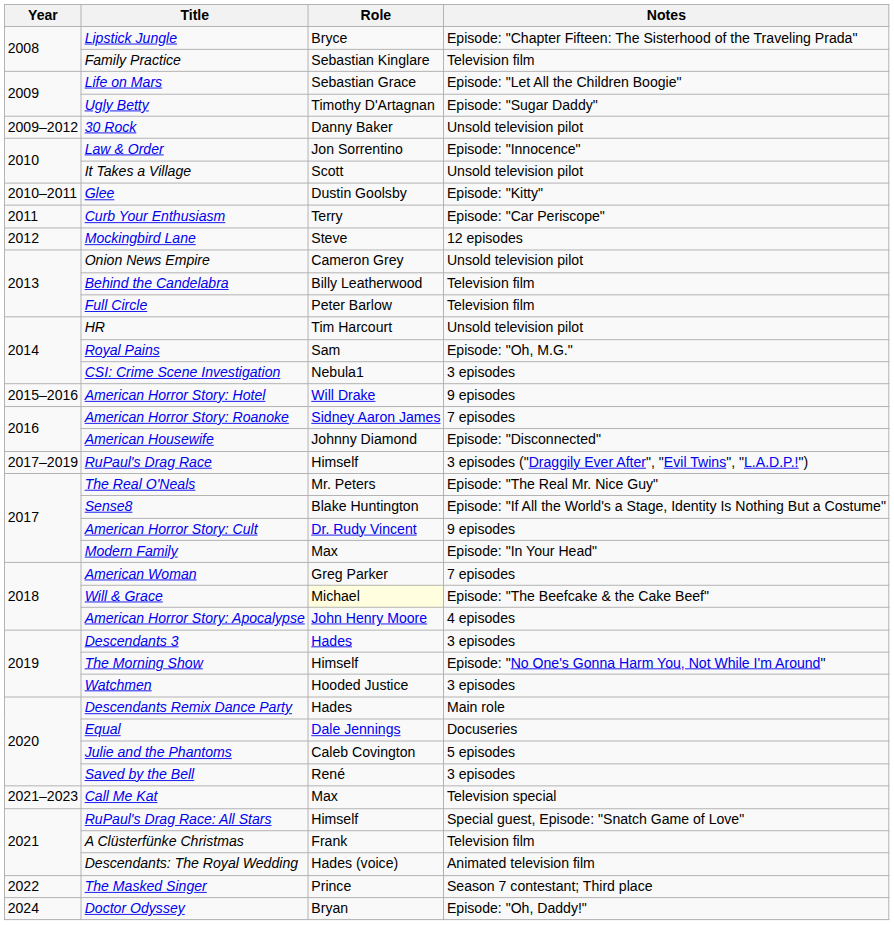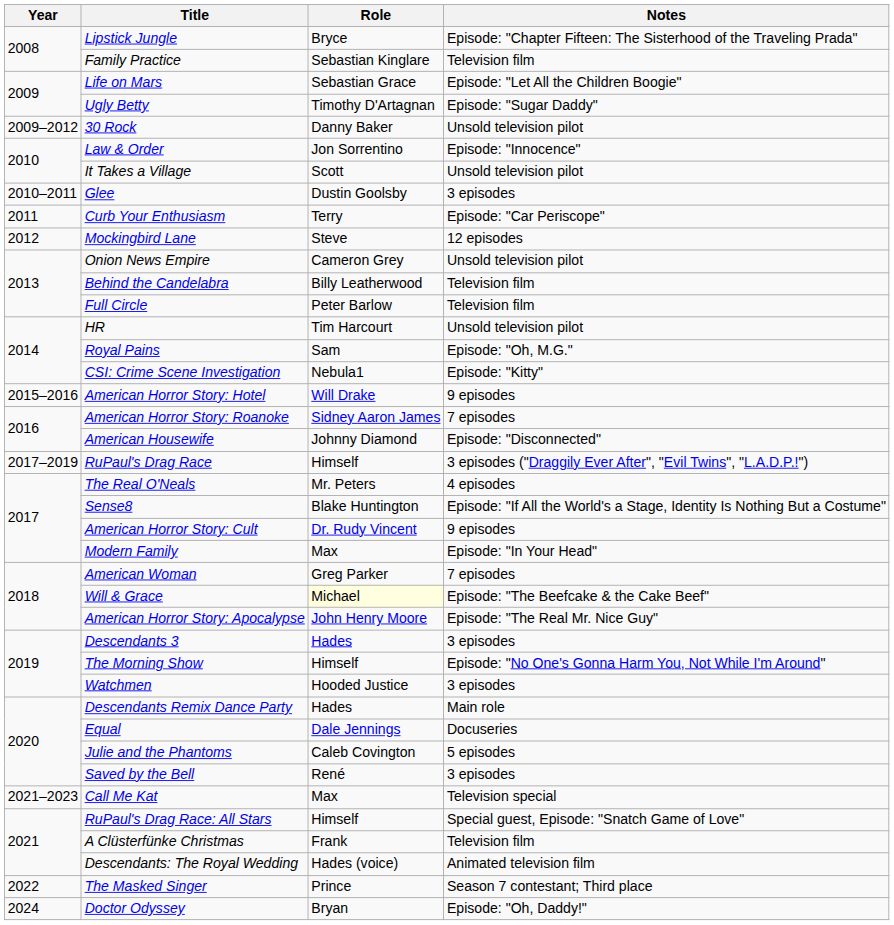 <table class="wikitable sortable">
 <tr>
 <th>Year</th>
 <th>Title</th>
 <th>Role</th>
 <th class="unsortable">Notes</th>
 </tr>
 <tr>
 <td rowspan="2">2008</td>
 <td><em><a href='#'>Lipstick Jungle</a></em></td>
 <td>Bryce</td>
 <td>Episode: "Chapter Fifteen: The Sisterhood of the Traveling Prada"</td>
 </tr>
 <tr>
 <td><em>Family Practice</em></td>
 <td>Sebastian Kinglare</td>
 <td>Television film</td>
 </tr>
 <tr>
 <td rowspan="2">2009</td>
 <td><em><a href='#'>Life on Mars</a></em></td>
 <td>Sebastian Grace</td>
 <td>Episode: "Let All the Children Boogie"</td>
 </tr>
 <tr>
 <td><em><a href='#'>Ugly Betty</a></em></td>
 <td>Timothy D'Artagnan</td>
 <td>Episode: "Sugar Daddy"</td>
 </tr>
 <tr>
 <td>2009–2012</td>
 <td><em><a href='#'>30 Rock</a></em></td>
 <td>Danny Baker</td>
 <td>Unsold television pilot</td>
 </tr>
 <tr>
 <td rowspan="2">2010</td>
 <td><em><a href='#'>Law & Order</a></em></td>
 <td>Jon Sorrentino</td>
 <td>Episode: "Innocence"</td>
 </tr>
 <tr>
 <td><em>It Takes a Village</em></td>
 <td>Scott</td>
 <td>Unsold television pilot</td>
 </tr>
 <tr>
 <td>2010–2011</td>
 <td><em><a href='#'>Glee</a></em></td>
 <td>Dustin Goolsby</td>
-<td>Episode: "Kitty"</td>
+<td>3 episodes</td>
 </tr>
 <tr>
 <td>2011</td>
 <td><em><a href='#'>Curb Your Enthusiasm</a></em></td>
 <td>Terry</td>
 <td>Episode: "Car Periscope"</td>
 </tr>
 <tr>
 <td>2012</td>
 <td><em><a href='#'>Mockingbird Lane</a></em></td>
 <td>Steve</td>
 <td>12 episodes</td>
 </tr>
 <tr>
 <td rowspan="3">2013</td>
 <td><em>Onion News Empire</em></td>
 <td>Cameron Grey</td>
 <td>Unsold television pilot</td>
 </tr>
 <tr>
 <td><em><a href='#'>Behind the Candelabra</a></em></td>
 <td>Billy Leatherwood</td>
 <td>Television film</td>
 </tr>
 <tr>
 <td><em><a href='#'>Full Circle</a></em></td>
 <td>Peter Barlow</td>
 <td>Television film</td>
 </tr>
 <tr>
 <td rowspan="3">2014</td>
 <td><em>HR</em></td>
 <td>Tim Harcourt</td>
 <td>Unsold television pilot</td>
 </tr>
 <tr>
 <td><em><a href='#'>Royal Pains</a></em></td>
 <td>Sam</td>
 <td>Episode: "Oh, M.G."</td>
 </tr>
 <tr>
 <td><em><a href='#'>CSI: Crime Scene Investigation</a></em></td>
 <td>Nebula1</td>
-<td>3 episodes</td>
+<td>Episode: "Kitty"</td>
 </tr>
 <tr>
 <td>2015–2016</td>
 <td><em><a href='#'>American Horror Story: Hotel</a></em></td>
 <td><a href='#'>Will Drake</a></td>
 <td>9 episodes</td>
 </tr>
 <tr>
 <td rowspan="2">2016</td>
 <td><em><a href='#'>American Horror Story: Roanoke</a></em></td>
 <td><a href='#'>Sidney Aaron James</a></td>
 <td>7 episodes</td>
 </tr>
 <tr>
 <td><em><a href='#'>American Housewife</a></em></td>
 <td>Johnny Diamond</td>
 <td>Episode: "Disconnected"</td>
 </tr>
 <tr>
 <td>2017–2019</td>
 <td><em><a href='#'>RuPaul's Drag Race</a></em></td>
 <td>Himself</td>
 <td>3 episodes ("<a href='#'>Draggily Ever After</a>", "<a href='#'>Evil Twins</a>", "<a href='#'>L.A.D.P.!</a>")</td>
 </tr>
 <tr>
 <td rowspan="4">2017</td>
 <td><em><a href='#'>The Real O'Neals</a></em></td>
 <td>Mr. Peters</td>
-<td>Episode: "The Real Mr. Nice Guy"</td>
+<td>4 episodes</td>
 </tr>
 <tr>
 <td><em><a href='#'>Sense8</a></em></td>
 <td>Blake Huntington</td>
 <td>Episode: "If All the World's a Stage, Identity Is Nothing But a Costume"</td>
 </tr>
 <tr>
 <td><em><a href='#'>American Horror Story: Cult</a></em></td>
 <td><a href='#'>Dr. Rudy Vincent</a></td>
 <td>9 episodes</td>
 </tr>
 <tr>
 <td><em><a href='#'>Modern Family</a></em></td>
 <td>Max</td>
 <td>Episode: "In Your Head"</td>
 </tr>
 <tr>
 <td rowspan="3">2018</td>
 <td><em><a href='#'>American Woman</a></em></td>
 <td>Greg Parker</td>
 <td>7 episodes</td>
 </tr>
 <tr>
 <td><em><a href='#'>Will & Grace</a></em></td>
 <td style="background: lightyellow;">Michael</td>
 <td>Episode: "The Beefcake & the Cake Beef"</td>
 </tr>
 <tr>
 <td><em><a href='#'>American Horror Story: Apocalypse</a></em></td>
 <td><a href='#'>John Henry Moore</a></td>
-<td>4 episodes</td>
+<td>Episode: "The Real Mr. Nice Guy"</td>
 </tr>
 <tr>
 <td rowspan="3">2019</td>
 <td><em><a href='#'>Descendants 3</a></em></td>
 <td><a href='#'>Hades</a></td>
 <td>3 episodes</td>
 </tr>
 <tr>
 <td><em><a href='#'>The Morning Show</a></em></td>
 <td>Himself</td>
 <td>Episode: "<a href='#'>No One's Gonna Harm You, Not While I'm Around</a>"</td>
 </tr>
 <tr>
 <td><em><a href='#'>Watchmen</a></em></td>
 <td>Hooded Justice</td>
 <td>3 episodes</td>
 </tr>
 <tr>
 <td rowspan= "4">2020</td>
 <td><em><a href='#'>Descendants Remix Dance Party</a></em></td>
 <td>Hades</td>
 <td>Main role</td>
 </tr>
 <tr>
 <td><em><a href='#'>Equal</a></em></td>
 <td><a href='#'>Dale Jennings</a></td>
 <td>Docuseries</td>
 </tr>
 <tr>
 <td><em><a href='#'>Julie and the Phantoms</a></em></td>
 <td>Caleb Covington</td>
 <td>5 episodes</td>
 </tr>
 <tr>
 <td><em><a href='#'>Saved by the Bell</a></em></td>
 <td>René</td>
 <td>3 episodes</td>
 </tr>
 <tr>
 <td>2021–2023</td>
 <td><em><a href='#'>Call Me Kat</a></em></td>
 <td>Max</td>
 <td>Television special</td>
 </tr>
 <tr>
 <td rowspan= "3">2021</td>
 <td><em><a href='#'>RuPaul's Drag Race: All Stars</a></em></td>
 <td>Himself</td>
 <td>Special guest, Episode: "Snatch Game of Love"</td>
 </tr>
 <tr>
 <td><em>A Clüsterfünke Christmas</em></td>
 <td>Frank</td>
 <td>Television film</td>
 </tr>
 <tr>
 <td><em>Descendants: The Royal Wedding</em></td>
 <td>Hades (voice)</td>
 <td>Animated television film</td>
 </tr>
 <tr>
 <td>2022</td>
 <td><em><a href='#'>The Masked Singer</a></em></td>
 <td>Prince</td>
 <td>Season 7 contestant; Third place</td>
 </tr>
 <tr>
 <td>2024</td>
 <td><em><a href='#'>Doctor Odyssey</a></em></td>
 <td>Bryan</td>
 <td>Episode: "Oh, Daddy!"</td>
 </tr>
 </table>
